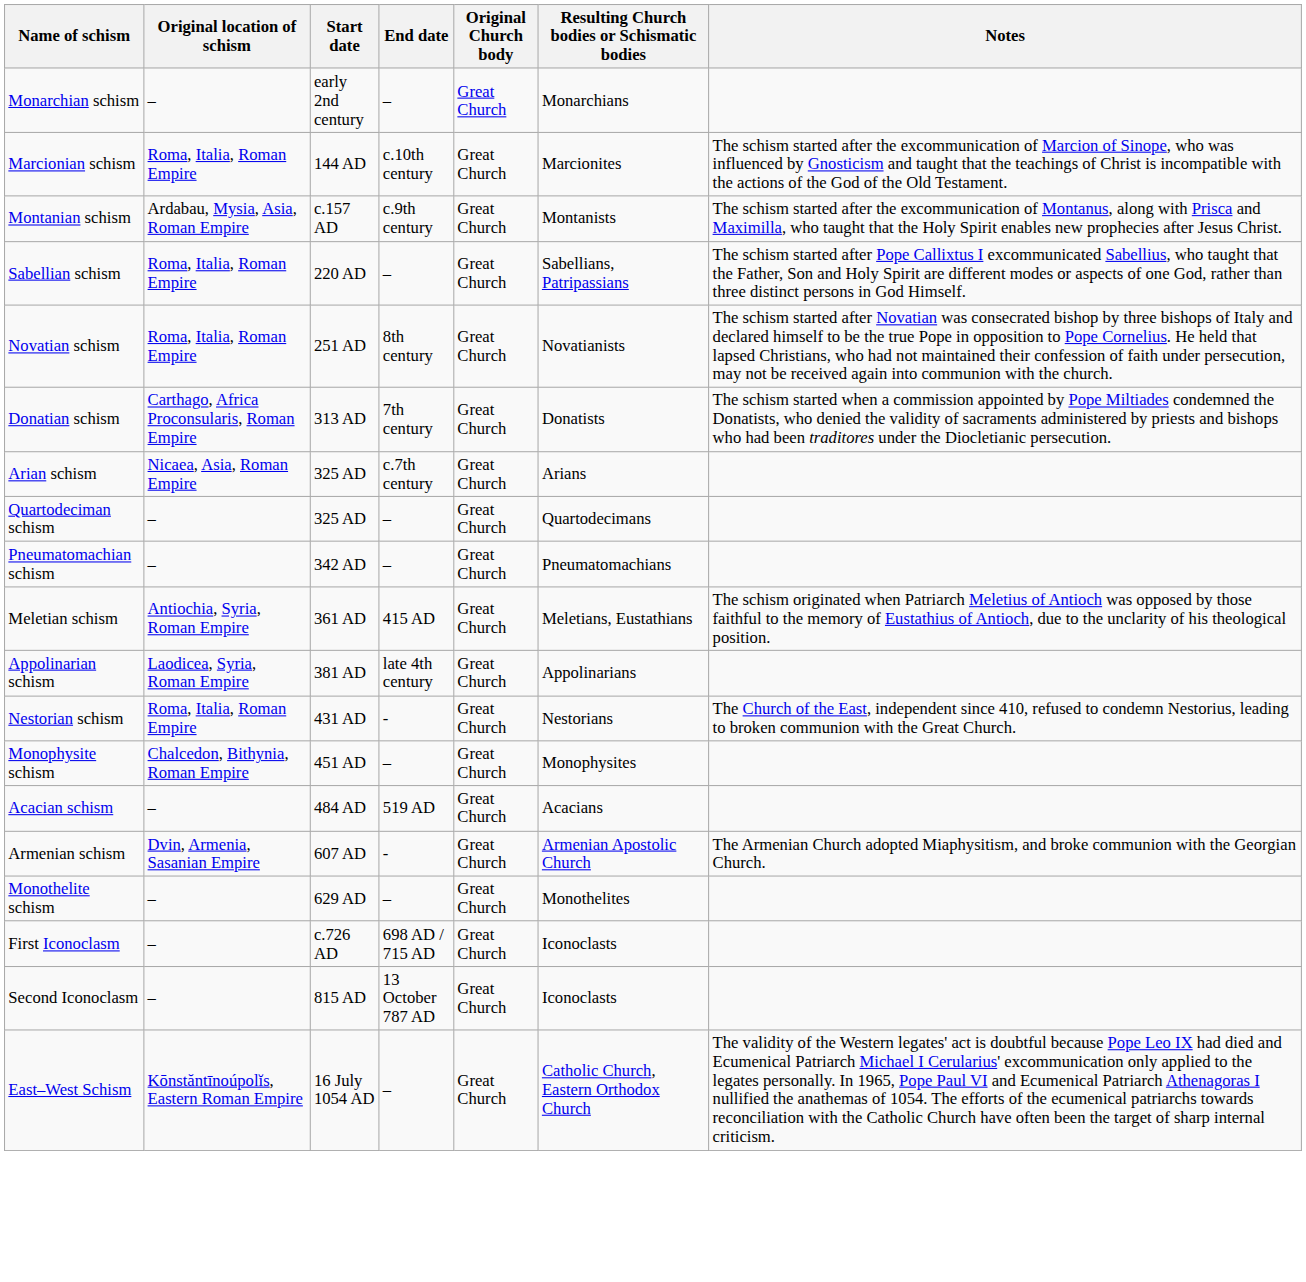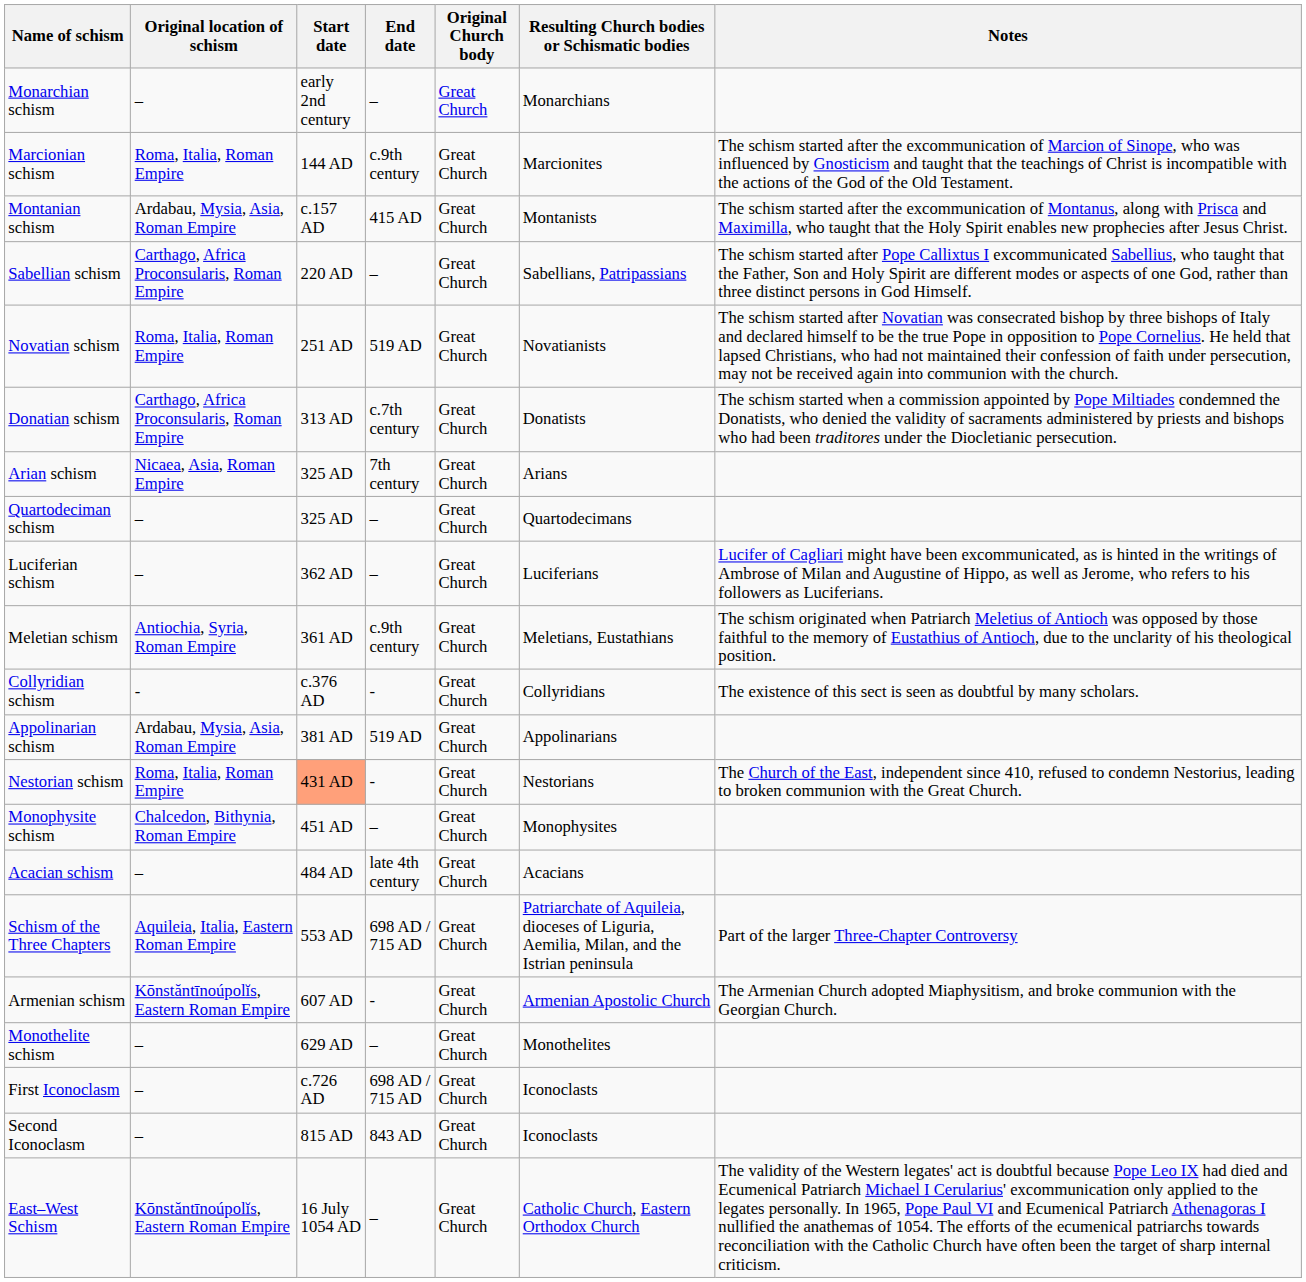 <table class="wikitable sortable">
 <tr>
 <th>Name of schism</th>
 <th>Original location of schism</th>
 <th>Start date</th>
 <th>End date</th>
 <th>Original Church body</th>
 <th>Resulting Church bodies or Schismatic bodies</th>
 <th>Notes</th>
 </tr>
 <tr>
 <td><a href='#'>Monarchian</a> schism</td>
 <td>–</td>
 <td>early 2nd century</td>
 <td>–</td>
 <td><a href='#'>Great Church</a></td>
 <td>Monarchians</td>
 <td></td>
 </tr>
 <tr>
 <td><a href='#'>Marcionian</a> schism</td>
 <td><a href='#'>Roma</a>, <a href='#'>Italia</a>, <a href='#'>Roman Empire</a></td>
 <td>144 AD</td>
-<td>c.10th century</td>
+<td>c.9th century</td>
 <td>Great Church</td>
 <td>Marcionites</td>
 <td>The schism started after the excommunication of <a href='#'>Marcion of Sinope</a>, who was influenced by <a href='#'>Gnosticism</a> and taught that the teachings of Christ is incompatible with the actions of the God of the Old Testament.</td>
 </tr>
 <tr>
 <td><a href='#'>Montanian</a> schism</td>
 <td>Ardabau, <a href='#'>Mysia</a>, <a href='#'>Asia</a>, <a href='#'>Roman Empire</a></td>
 <td>c.157 AD</td>
-<td>c.9th century</td>
+<td>415 AD</td>
 <td>Great Church</td>
 <td>Montanists</td>
 <td>The schism started after the excommunication of <a href='#'>Montanus</a>, along with <a href='#'>Prisca</a> and <a href='#'>Maximilla</a>, who taught that the Holy Spirit enables new prophecies after Jesus Christ.</td>
 </tr>
 <tr>
 <td><a href='#'>Sabellian</a> schism</td>
-<td><a href='#'>Roma</a>, <a href='#'>Italia</a>, <a href='#'>Roman Empire</a></td>
+<td><a href='#'>Carthago</a>, <a href='#'>Africa Proconsularis</a>, <a href='#'>Roman Empire</a></td>
 <td>220 AD</td>
 <td>–</td>
 <td>Great Church</td>
 <td>Sabellians, <a href='#'>Patripassians</a></td>
 <td>The schism started after <a href='#'>Pope Callixtus I</a> excommunicated <a href='#'>Sabellius</a>, who taught that the Father, Son and Holy Spirit are different modes or aspects of one God, rather than three distinct persons in God Himself.</td>
 </tr>
 <tr>
 <td><a href='#'>Novatian</a> schism</td>
 <td><a href='#'>Roma</a>, <a href='#'>Italia</a>, <a href='#'>Roman Empire</a></td>
 <td>251 AD</td>
-<td>8th century</td>
+<td>519 AD</td>
 <td>Great Church</td>
 <td>Novatianists</td>
 <td>The schism started after <a href='#'>Novatian</a> was consecrated bishop by three bishops of Italy and declared himself to be the true Pope in opposition to <a href='#'>Pope Cornelius</a>. He held that lapsed Christians, who had not maintained their confession of faith under persecution, may not be received again into communion with the church.</td>
 </tr>
 <tr>
 <td><a href='#'>Donatian</a> schism</td>
 <td><a href='#'>Carthago</a>, <a href='#'>Africa Proconsularis</a>, <a href='#'>Roman Empire</a></td>
 <td>313 AD</td>
-<td>7th century</td>
+<td>c.7th century</td>
 <td>Great Church</td>
 <td>Donatists</td>
 <td>The schism started when a commission appointed by <a href='#'>Pope Miltiades</a> condemned the Donatists, who denied the validity of sacraments administered by priests and bishops who had been <em>traditores</em> under the Diocletianic persecution.</td>
 </tr>
 <tr>
 <td><a href='#'>Arian</a> schism</td>
 <td><a href='#'>Nicaea</a>, <a href='#'>Asia</a>, <a href='#'>Roman Empire</a></td>
 <td>325 AD</td>
-<td>c.7th century</td>
+<td>7th century</td>
 <td>Great Church</td>
 <td>Arians</td>
 <td></td>
 </tr>
 <tr>
 <td><a href='#'>Quartodeciman</a> schism</td>
 <td>–</td>
 <td>325 AD</td>
 <td>–</td>
 <td>Great Church</td>
 <td>Quartodecimans</td>
 <td></td>
 </tr>
 <tr>
-<td><a href='#'>Pneumatomachian</a> schism</td>
+<td>Luciferian schism</td>
 <td>–</td>
-<td>342 AD</td>
+<td>362 AD</td>
 <td>–</td>
 <td>Great Church</td>
-<td>Pneumatomachians</td>
-<td></td>
+<td>Luciferians</td>
+<td><a href='#'>Lucifer of Cagliari</a> might have been excommunicated, as is hinted in the writings of Ambrose of Milan and Augustine of Hippo, as well as Jerome, who refers to his followers as Luciferians.</td>
 </tr>
 <tr>
 <td>Meletian schism</td>
 <td><a href='#'>Antiochia</a>, <a href='#'>Syria</a>, <a href='#'>Roman Empire</a></td>
 <td>361 AD</td>
-<td>415 AD</td>
+<td>c.9th century</td>
 <td>Great Church</td>
 <td>Meletians, Eustathians</td>
 <td>The schism originated when Patriarch <a href='#'>Meletius of Antioch</a> was opposed by those faithful to the memory of <a href='#'>Eustathius of Antioch</a>, due to the unclarity of his theological position.</td>
 </tr>
 <tr>
+<td><a href='#'>Collyridian</a> schism</td>
+<td>-</td>
+<td>c.376 AD</td>
+<td>-</td>
+<td>Great Church</td>
+<td>Collyridians</td>
+<td>The existence of this sect is seen as doubtful by many scholars.</td>
+</tr>
+<tr>
 <td><a href='#'>Appolinarian</a> schism</td>
-<td><a href='#'>Laodicea</a>, <a href='#'>Syria</a>, <a href='#'>Roman Empire</a></td>
+<td>Ardabau, <a href='#'>Mysia</a>, <a href='#'>Asia</a>, <a href='#'>Roman Empire</a></td>
 <td>381 AD</td>
-<td>late 4th century</td>
+<td>519 AD</td>
 <td>Great Church</td>
 <td>Appolinarians</td>
 <td></td>
 </tr>
 <tr>
 <td><a href='#'>Nestorian</a> schism</td>
 <td><a href='#'>Roma</a>, <a href='#'>Italia</a>, <a href='#'>Roman Empire</a></td>
-<td>431 AD</td>
+<td style="background: lightsalmon;">431 AD</td>
 <td>-</td>
 <td>Great Church</td>
 <td>Nestorians</td>
 <td>The <a href='#'>Church of the East</a>, independent since 410, refused to condemn Nestorius, leading to broken communion with the Great Church.</td>
 </tr>
 <tr>
 <td><a href='#'>Monophysite</a> schism</td>
 <td><a href='#'>Chalcedon</a>, <a href='#'>Bithynia</a>, <a href='#'>Roman Empire</a></td>
 <td>451 AD</td>
 <td>–</td>
 <td>Great Church</td>
 <td>Monophysites</td>
 <td></td>
 </tr>
 <tr>
 <td><a href='#'>Acacian schism</a></td>
 <td>–</td>
 <td>484 AD</td>
-<td>519 AD</td>
+<td>late 4th century</td>
 <td>Great Church</td>
 <td>Acacians</td>
 <td></td>
 </tr>
 <tr>
+<td><a href='#'>Schism of the Three Chapters</a></td>
+<td><a href='#'>Aquileia</a>, <a href='#'>Italia</a>, <a href='#'>Eastern Roman Empire</a></td>
+<td>553 AD</td>
+<td>698 AD / 715 AD</td>
+<td>Great Church</td>
+<td><a href='#'>Patriarchate of Aquileia</a>, dioceses of Liguria, Aemilia, Milan, and the Istrian peninsula</td>
+<td>Part of the larger <a href='#'>Three-Chapter Controversy</a></td>
+</tr>
+<tr>
 <td>Armenian schism</td>
-<td><a href='#'>Dvin</a>, <a href='#'>Armenia</a>, <a href='#'>Sasanian Empire</a></td>
+<td><a href='#'>Kōnstăntīnoúpolĭs</a>, <a href='#'>Eastern Roman Empire</a></td>
 <td>607 AD</td>
 <td>-</td>
 <td>Great Church</td>
 <td><a href='#'>Armenian Apostolic Church</a></td>
 <td>The Armenian Church adopted Miaphysitism, and broke communion with the Georgian Church.</td>
 </tr>
 <tr>
 <td><a href='#'>Monothelite</a> schism</td>
 <td>–</td>
 <td>629 AD</td>
 <td>–</td>
 <td>Great Church</td>
 <td>Monothelites</td>
 <td></td>
 </tr>
 <tr>
 <td>First <a href='#'>Iconoclasm</a></td>
 <td>–</td>
 <td>c.726 AD</td>
 <td>698 AD / 715 AD</td>
 <td>Great Church</td>
 <td>Iconoclasts</td>
 <td></td>
 </tr>
 <tr>
 <td>Second Iconoclasm</td>
 <td>–</td>
 <td>815 AD</td>
-<td>13 October 787 AD</td>
+<td>843 AD</td>
 <td>Great Church</td>
 <td>Iconoclasts</td>
 <td></td>
 </tr>
 <tr>
 <td><a href='#'>East–West Schism</a></td>
 <td><a href='#'>Kōnstăntīnoúpolĭs</a>, <a href='#'>Eastern Roman Empire</a></td>
 <td>16 July 1054 AD</td>
 <td>–</td>
 <td>Great Church</td>
 <td><a href='#'>Catholic Church</a>, <a href='#'>Eastern Orthodox Church</a></td>
 <td>The validity of the Western legates' act is doubtful because <a href='#'>Pope Leo IX</a> had died and Ecumenical Patriarch <a href='#'>Michael I Cerularius</a>' excommunication only applied to the legates personally. In 1965, <a href='#'>Pope Paul VI</a> and Ecumenical Patriarch <a href='#'>Athenagoras I</a> nullified the anathemas of 1054. The efforts of the ecumenical patriarchs towards reconciliation with the Catholic Church have often been the target of sharp internal criticism.</td>
 </tr>
 </table>
